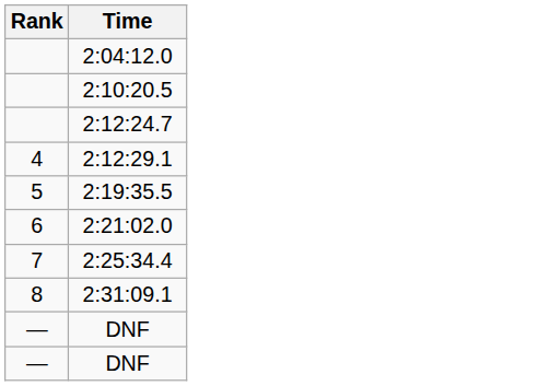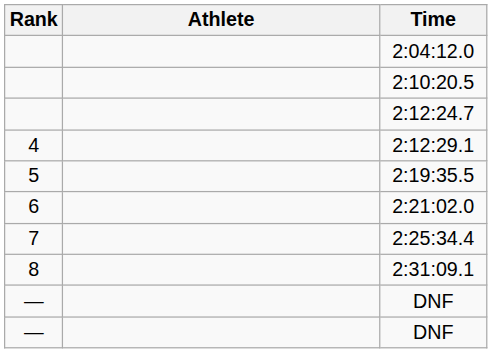 <table class=wikitable style="text-align:center">
 <tr>
 <th width=40>Rank</th>
+<th width=250>Athlete</th>
 <th width=80>Time</th>
 </tr>
 <tr>
 <td></td>
+<td align=left></td>
 <td>2:04:12.0</td>
 </tr>
 <tr>
 <td></td>
+<td align=left></td>
 <td>2:10:20.5</td>
 </tr>
 <tr>
 <td></td>
+<td align=left></td>
 <td>2:12:24.7</td>
 </tr>
 <tr>
 <td>4</td>
+<td align=left></td>
 <td>2:12:29.1</td>
 </tr>
 <tr>
 <td>5</td>
+<td align=left></td>
 <td>2:19:35.5</td>
 </tr>
 <tr>
 <td>6</td>
+<td align=left></td>
 <td>2:21:02.0</td>
 </tr>
 <tr>
 <td>7</td>
+<td align=left></td>
 <td>2:25:34.4</td>
 </tr>
 <tr>
 <td>8</td>
+<td align=left></td>
 <td>2:31:09.1</td>
 </tr>
 <tr>
 <td>—</td>
+<td align=left></td>
 <td>DNF</td>
 </tr>
 <tr>
 <td>—</td>
+<td align=left></td>
 <td>DNF</td>
 </tr>
 </table>
